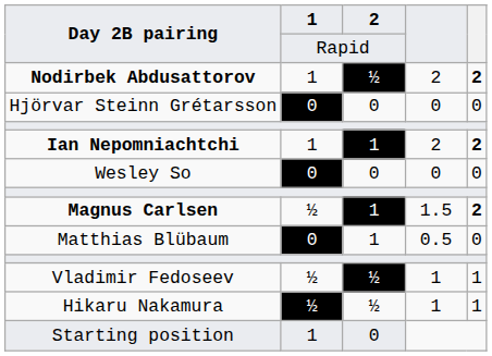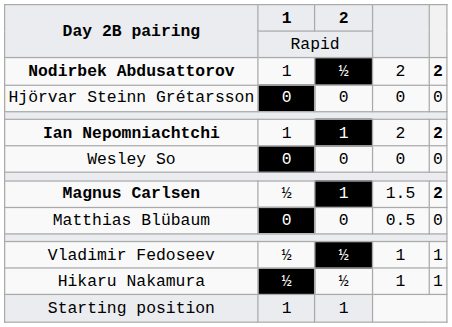 <table class="wikitable">
 <tr>
 <th rowspan = "2" style="background-color: #eaecf0">Day 2B pairing</th>
 <th style="width: 3em;background-color: #eaecf0">1</th>
 <th style="width: 3em;background-color: #eaecf0">2</th>
 <th rowspan = "2" style="width: 3em;background-color: #eaecf0"></th>
 <th rowspan= "2"></th>
 </tr>
 <tr style="text-align:center">
 <td style="background-color: #eaecf0" colspan="2">Rapid</td>
 </tr>
 <tr>
 <td style="text-align:center"> <strong>Nodirbek Abdusattorov</strong></td>
 <td style="text-align:center">1</td>
 <td style="text-align:center; background:black; color:white">½</td>
 <td style="text-align:center">2</td>
 <td style="text-align:center"><strong>2</strong></td>
 </tr>
 <tr>
 <td style="text-align:center"> Hjörvar Steinn Grétarsson</td>
 <td style="text-align:center; background:black; color:white">0</td>
 <td style="text-align:center">0</td>
 <td style="text-align:center">0</td>
 <td style="text-align:center">0</td>
 </tr>
 <tr>
 <td colspan="15" style="background-color: #eaecf0"></td>
 </tr>
 <tr>
 <td style="text-align:center"> <strong>Ian Nepomniachtchi</strong></td>
 <td style="text-align:center">1</td>
 <td style="text-align:center; background:black; color:white">1</td>
 <td style="text-align:center">2</td>
 <td style="text-align:center"><strong>2</strong></td>
 </tr>
 <tr>
 <td style="text-align:center"> Wesley So</td>
 <td style="text-align:center; background:black; color:white">0</td>
 <td style="text-align:center">0</td>
 <td style="text-align:center">0</td>
 <td style="text-align:center">0</td>
 </tr>
 <tr>
 <td colspan="15" style="background-color: #eaecf0"></td>
 </tr>
 <tr>
 <td style="text-align:center"> <strong>Magnus Carlsen</strong></td>
 <td style="text-align:center">½</td>
 <td style="text-align:center; background:black; color:white">1</td>
 <td style="text-align:center">1.5</td>
 <td style="text-align:center"><strong>2</strong></td>
 </tr>
 <tr>
 <td style="text-align:center"> Matthias Blübaum</td>
 <td style="text-align:center; background:black; color:white">0</td>
-<td style="text-align:center">1</td>
+<td style="text-align:center">0</td>
 <td style="text-align:center">0.5</td>
 <td style="text-align:center">0</td>
 </tr>
 <tr>
 <td colspan="15" style="background-color: #eaecf0"></td>
 </tr>
 <tr>
 <td style="text-align:center"> Vladimir Fedoseev</td>
 <td style="text-align:center">½</td>
 <td style="text-align:center; background:black; color:white">½</td>
 <td style="text-align:center">1</td>
 <td style="text-align:center">1</td>
 </tr>
 <tr>
 <td style="text-align:center"> Hikaru Nakamura</td>
 <td style="text-align:center; background:black; color:white">½</td>
 <td style="text-align:center">½</td>
 <td style="text-align:center">1</td>
 <td style="text-align:center">1</td>
 </tr>
 <tr style="background-color: #eaecf0">
 <td style="text-align:center">Starting position</td>
 <td style="text-align:center">1</td>
-<td style="text-align:center">0</td>
+<td style="text-align:center">1</td>
 </tr>
 </table>
